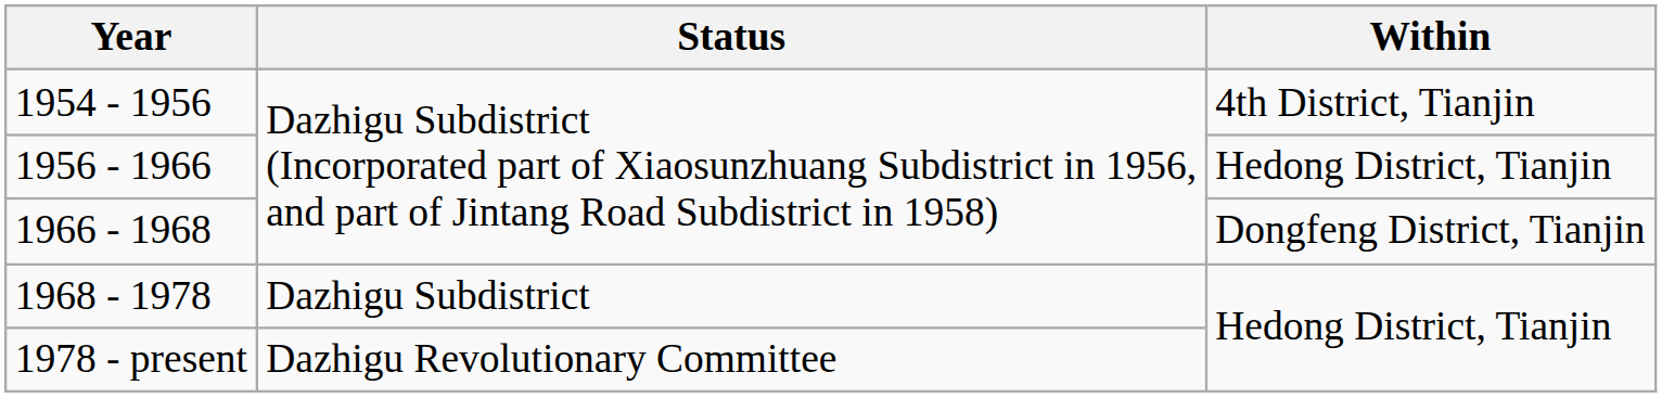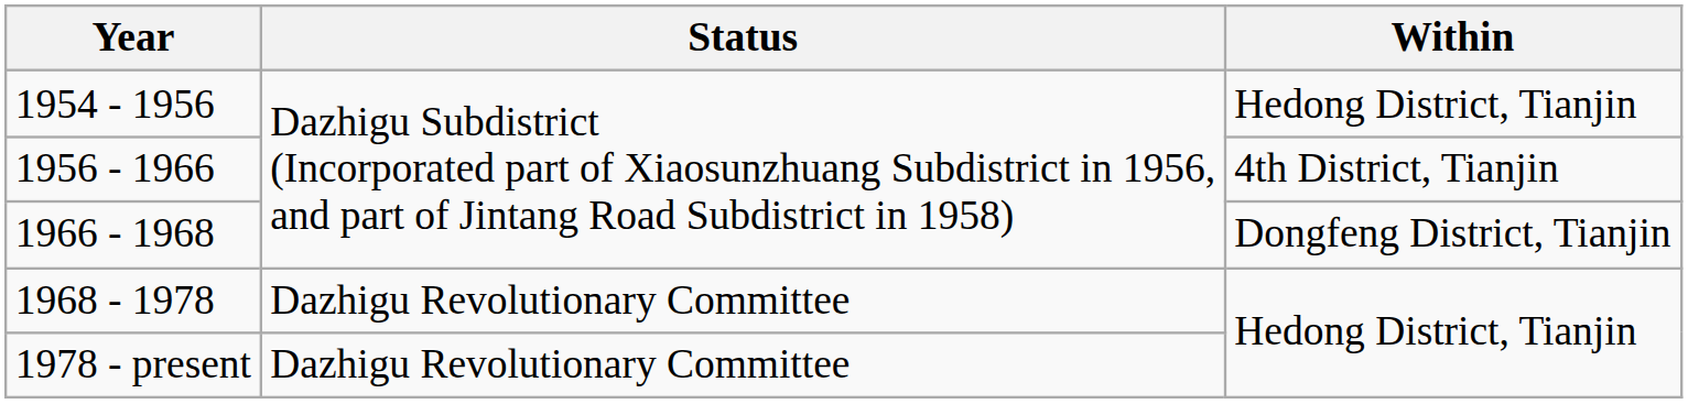 <table class="wikitable">
 <tr>
 <th>Year</th>
 <th>Status</th>
 <th>Within</th>
 </tr>
 <tr>
 <td>1954 - 1956</td>
 <td rowspan="3">Dazhigu Subdistrict<br>(Incorporated part of Xiaosunzhuang Subdistrict in 1956,<br>and part of Jintang Road Subdistrict in 1958)</td>
-<td>4th District, Tianjin</td>
+<td>Hedong District, Tianjin</td>
 </tr>
 <tr>
 <td>1956 - 1966</td>
-<td>Hedong District, Tianjin</td>
+<td>4th District, Tianjin</td>
 </tr>
 <tr>
 <td>1966 - 1968</td>
 <td>Dongfeng District, Tianjin</td>
 </tr>
 <tr>
 <td>1968 - 1978</td>
-<td>Dazhigu Subdistrict</td>
+<td>Dazhigu Revolutionary Committee</td>
 <td rowspan="2">Hedong District, Tianjin</td>
 </tr>
 <tr>
 <td>1978 - present</td>
 <td>Dazhigu Revolutionary Committee</td>
 </tr>
 </table>
